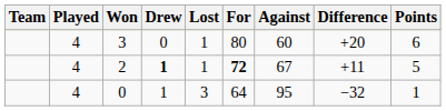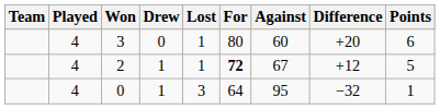 <table class="wikitable" style="text-align:center">
 <tr bgcolor=#bdb76b>
 <th>Team</th>
 <th>Played</th>
 <th>Won</th>
 <th>Drew</th>
 <th>Lost</th>
 <th>For</th>
 <th>Against</th>
 <th>Difference</th>
 <th>Points</th>
 </tr>
 <tr>
 <td align=left></td>
 <td>4</td>
 <td>3</td>
 <td>0</td>
 <td>1</td>
 <td>80</td>
 <td>60</td>
 <td>+20</td>
 <td>6</td>
 </tr>
 <tr>
 <td align=left></td>
 <td>4</td>
 <td>2</td>
-<td><strong>1</strong></td>
+<td>1</td>
 <td>1</td>
 <td><strong>72</strong></td>
 <td>67</td>
-<td>+11</td>
+<td>+12</td>
 <td>5</td>
 </tr>
 <tr>
 <td align=left></td>
 <td>4</td>
 <td>0</td>
 <td>1</td>
 <td>3</td>
 <td>64</td>
 <td>95</td>
 <td>−32</td>
 <td>1</td>
 </tr>
 </table>
